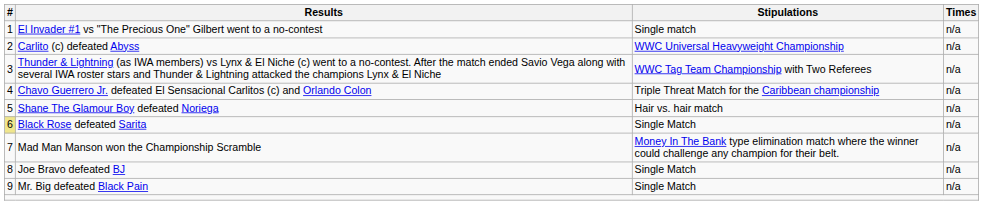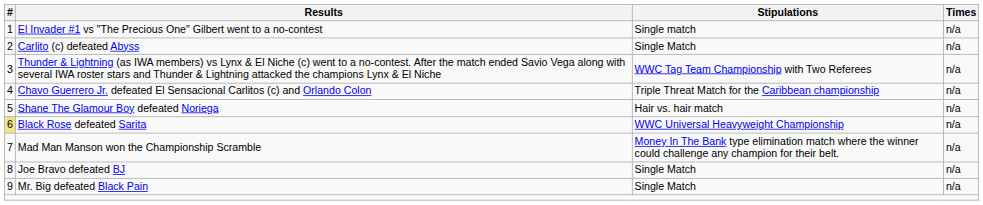 <table style="font-size: 85%" class="wikitable sortable">
 <tr>
 <th><strong>#</strong></th>
 <th><strong>Results</strong></th>
 <th><strong>Stipulations</strong></th>
 <th><strong>Times</strong></th>
 </tr>
 <tr>
 <td>1</td>
 <td><a href='#'>El Invader #1</a> vs "The Precious One" Gilbert went to a no-contest</td>
 <td>Single match</td>
 <td>n/a</td>
 </tr>
 <tr>
 <td>2</td>
 <td><a href='#'>Carlito</a> (c) defeated <a href='#'>Abyss</a></td>
-<td><a href='#'>WWC Universal Heavyweight Championship</a></td>
+<td>Single Match</td>
 <td>n/a</td>
 </tr>
 <tr>
 <td>3</td>
 <td><a href='#'>Thunder & Lightning</a> (as IWA members) vs Lynx & El Niche (c) went to a no-contest. After the match ended Savio Vega along with several IWA roster stars and Thunder & Lightning attacked the champions Lynx & El Niche</td>
 <td><a href='#'>WWC Tag Team Championship</a> with Two Referees</td>
 <td>n/a</td>
 </tr>
 <tr>
 <td>4</td>
 <td><a href='#'>Chavo Guerrero Jr.</a> defeated El Sensacional Carlitos (c) and <a href='#'>Orlando Colon</a></td>
 <td>Triple Threat Match for the <a href='#'>Caribbean championship</a></td>
 <td>n/a</td>
 </tr>
 <tr>
 <td>5</td>
 <td><a href='#'>Shane The Glamour Boy</a> defeated <a href='#'>Noriega</a></td>
 <td>Hair vs. hair match</td>
 <td>n/a</td>
 </tr>
 <tr>
 <td style="background: khaki;">6</td>
 <td><a href='#'>Black Rose</a> defeated <a href='#'>Sarita</a></td>
-<td>Single Match</td>
+<td><a href='#'>WWC Universal Heavyweight Championship</a></td>
 <td>n/a</td>
 </tr>
 <tr>
 <td>7</td>
 <td>Mad Man Manson won the Championship Scramble</td>
 <td><a href='#'>Money In The Bank</a> type elimination match where the winner could challenge any champion for their belt.</td>
 <td>n/a</td>
 </tr>
 <tr>
 <td>8</td>
 <td>Joe Bravo defeated <a href='#'>BJ</a></td>
 <td>Single Match</td>
 <td>n/a</td>
 </tr>
 <tr>
 <td>9</td>
 <td>Mr. Big defeated <a href='#'>Black Pain</a></td>
 <td>Single Match</td>
 <td>n/a</td>
 </tr>
 <tr>
 <td colspan=4></td>
 </tr>
 </table>
